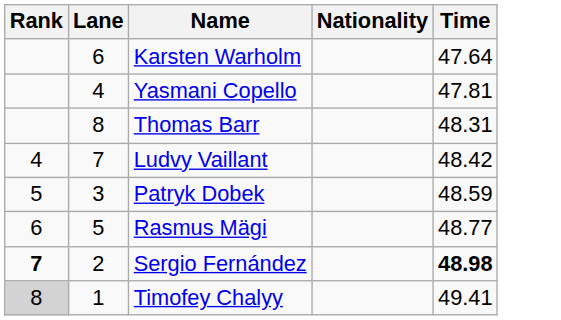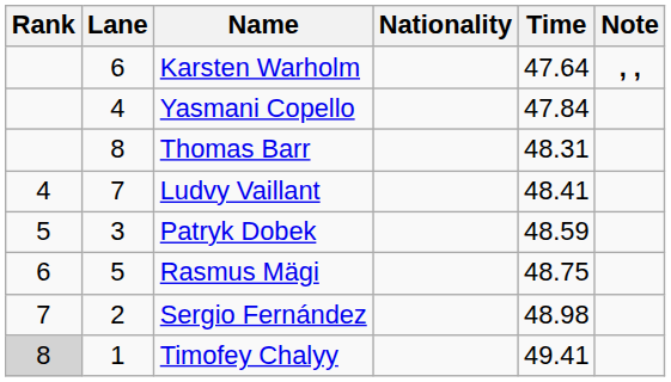 <table class="wikitable sortable" style="text-align:center">
 <tr>
 <th>Rank</th>
 <th>Lane</th>
 <th>Name</th>
 <th>Nationality</th>
 <th>Time</th>
+<th>Note</th>
 </tr>
 <tr>
 <td></td>
 <td>6</td>
 <td align=left><a href='#'>Karsten Warholm</a></td>
 <td align=left></td>
 <td>47.64</td>
+<td><strong>, , </strong></td>
 </tr>
 <tr>
 <td></td>
 <td>4</td>
 <td align=left><a href='#'>Yasmani Copello</a></td>
 <td align=left></td>
-<td>47.81</td>
+<td>47.84</td>
+<td><strong></strong></td>
 </tr>
 <tr>
 <td></td>
 <td>8</td>
 <td align=left><a href='#'>Thomas Barr</a></td>
 <td align=left></td>
 <td>48.31</td>
+<td></td>
 </tr>
 <tr>
 <td>4</td>
 <td>7</td>
 <td align=left><a href='#'>Ludvy Vaillant</a></td>
 <td align=left></td>
-<td>48.42</td>
+<td>48.41</td>
+<td></td>
 </tr>
 <tr>
 <td>5</td>
 <td>3</td>
 <td align=left><a href='#'>Patryk Dobek</a></td>
 <td align=left></td>
 <td>48.59</td>
+<td></td>
 </tr>
 <tr>
 <td>6</td>
 <td>5</td>
 <td align=left><a href='#'>Rasmus Mägi</a></td>
 <td align=left></td>
-<td>48.77</td>
+<td>48.75</td>
+<td></td>
 </tr>
 <tr>
-<td><strong>7</strong></td>
+<td>7</td>
 <td>2</td>
 <td align=left><a href='#'>Sergio Fernández</a></td>
 <td align=left></td>
-<td><strong>48.98</strong></td>
+<td>48.98</td>
+<td></td>
 </tr>
 <tr>
 <td style="background: lightgrey;">8</td>
 <td>1</td>
 <td align=left><a href='#'>Timofey Chalyy</a></td>
 <td align=left></td>
 <td>49.41</td>
+<td></td>
 </tr>
 </table>
